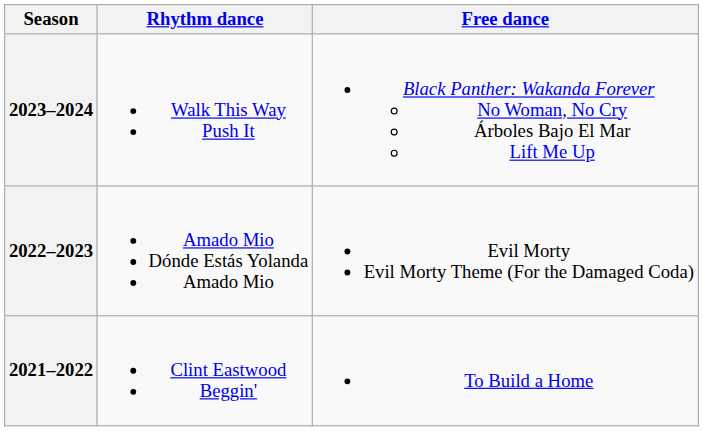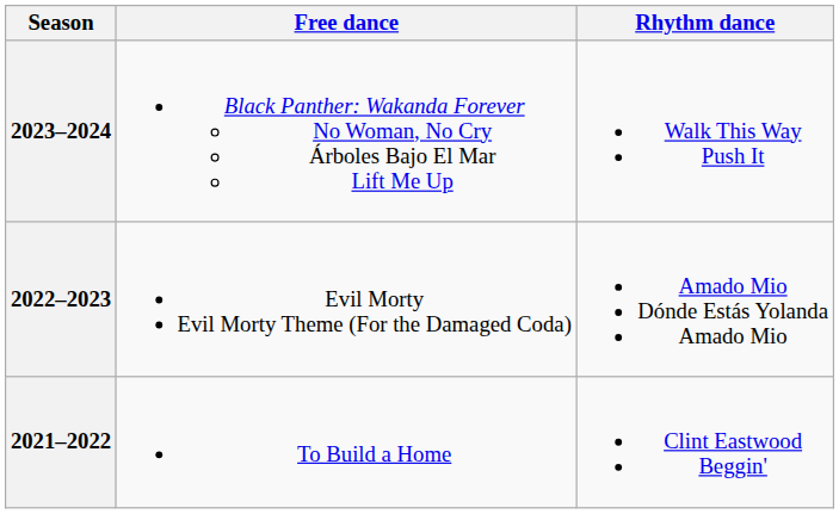 <table class=wikitable style=text-align:center>
 <tr>
 <th>Season</th>
+<th><a href='#'>Free dance</a></th>
 <th><a href='#'>Rhythm dance</a></th>
-<th><a href='#'>Free dance</a></th>
 </tr>
 <tr>
 <th>2023–2024 <br> </th>
+<td><br><ul><li><em><a href='#'>Black Panther: Wakanda Forever</a></em><ul><li><a href='#'>No Woman, No Cry</a> <br> </li><li>Árboles Bajo El Mar <br> </li><li><a href='#'>Lift Me Up</a> <br> </li></ul></li></ul></td>
 <td><br><ul><li><a href='#'>Walk This Way</a> <br> </li><li><a href='#'>Push It</a> <br> </li></ul></td>
-<td><br><ul><li><em><a href='#'>Black Panther: Wakanda Forever</a></em><ul><li><a href='#'>No Woman, No Cry</a> <br> </li><li>Árboles Bajo El Mar <br> </li><li><a href='#'>Lift Me Up</a> <br> </li></ul></li></ul></td>
 </tr>
 <tr>
 <th>2022–2023 <br> </th>
+<td><br><ul><li>Evil Morty <br> </li><li>Evil Morty Theme (For the Damaged Coda) <br> </li></ul></td>
 <td><br><ul><li> <a href='#'>Amado Mio</a> <br> </li><li> Dónde Estás Yolanda <br> </li><li> Amado Mio <br> </li></ul></td>
-<td><br><ul><li>Evil Morty <br> </li><li>Evil Morty Theme (For the Damaged Coda) <br> </li></ul></td>
 </tr>
 <tr>
 <th>2021–2022 <br> </th>
+<td><br><ul><li><a href='#'>To Build a Home</a> <br> </li></ul></td>
 <td><br><ul><li><a href='#'>Clint Eastwood</a> <br> </li><li><a href='#'>Beggin'</a> <br> </li></ul></td>
-<td><br><ul><li><a href='#'>To Build a Home</a> <br> </li></ul></td>
 </tr>
 </table>
